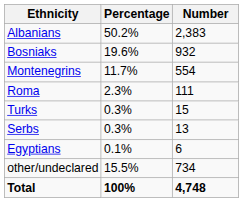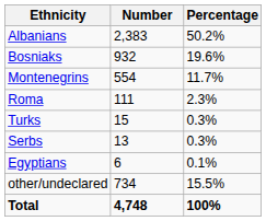 <table class="wikitable">
 <tr>
 <th width="100px">Ethnicity</th>
+<th width="80px">Number</th>
 <th width="80px">Percentage</th>
-<th width="80px">Number</th>
 </tr>
 <tr>
 <td><a href='#'>Albanians</a></td>
+<td>2,383</td>
 <td>50.2%</td>
-<td>2,383</td>
 </tr>
 <tr>
 <td><a href='#'>Bosniaks</a></td>
+<td>932</td>
 <td>19.6%</td>
-<td>932</td>
 </tr>
 <tr>
 <td><a href='#'>Montenegrins</a></td>
+<td>554</td>
 <td>11.7%</td>
-<td>554</td>
 </tr>
 <tr>
 <td><a href='#'>Roma</a></td>
+<td>111</td>
 <td>2.3%</td>
-<td>111</td>
 </tr>
 <tr>
 <td><a href='#'>Turks</a></td>
+<td>15</td>
 <td>0.3%</td>
-<td>15</td>
 </tr>
 <tr>
 <td><a href='#'>Serbs</a></td>
+<td>13</td>
 <td>0.3%</td>
-<td>13</td>
 </tr>
 <tr>
 <td><a href='#'>Egyptians</a></td>
+<td>6</td>
 <td>0.1%</td>
-<td>6</td>
 </tr>
 <tr>
 <td>other/undeclared</td>
+<td>734</td>
 <td>15.5%</td>
-<td>734</td>
 </tr>
 <tr>
 <td><strong>Total</strong></td>
+<td><strong>4,748</strong></td>
 <td><strong>100%</strong></td>
-<td><strong>4,748</strong></td>
 </tr>
 </table>
